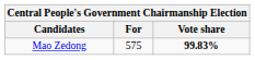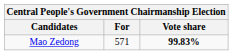 <table class="wikitable" style="text-align: center;">
 <tr>
 <th colspan="3">Central People's Government Chairmanship Election</th>
 </tr>
 <tr>
 <th>Candidates</th>
 <th>For</th>
 <th>Vote share</th>
 </tr>
 <tr>
 <td><a href='#'>Mao Zedong</a> </td>
-<td>575</td>
+<td>571</td>
 <td><strong>99.83%</strong></td>
 </tr>
 </table>
